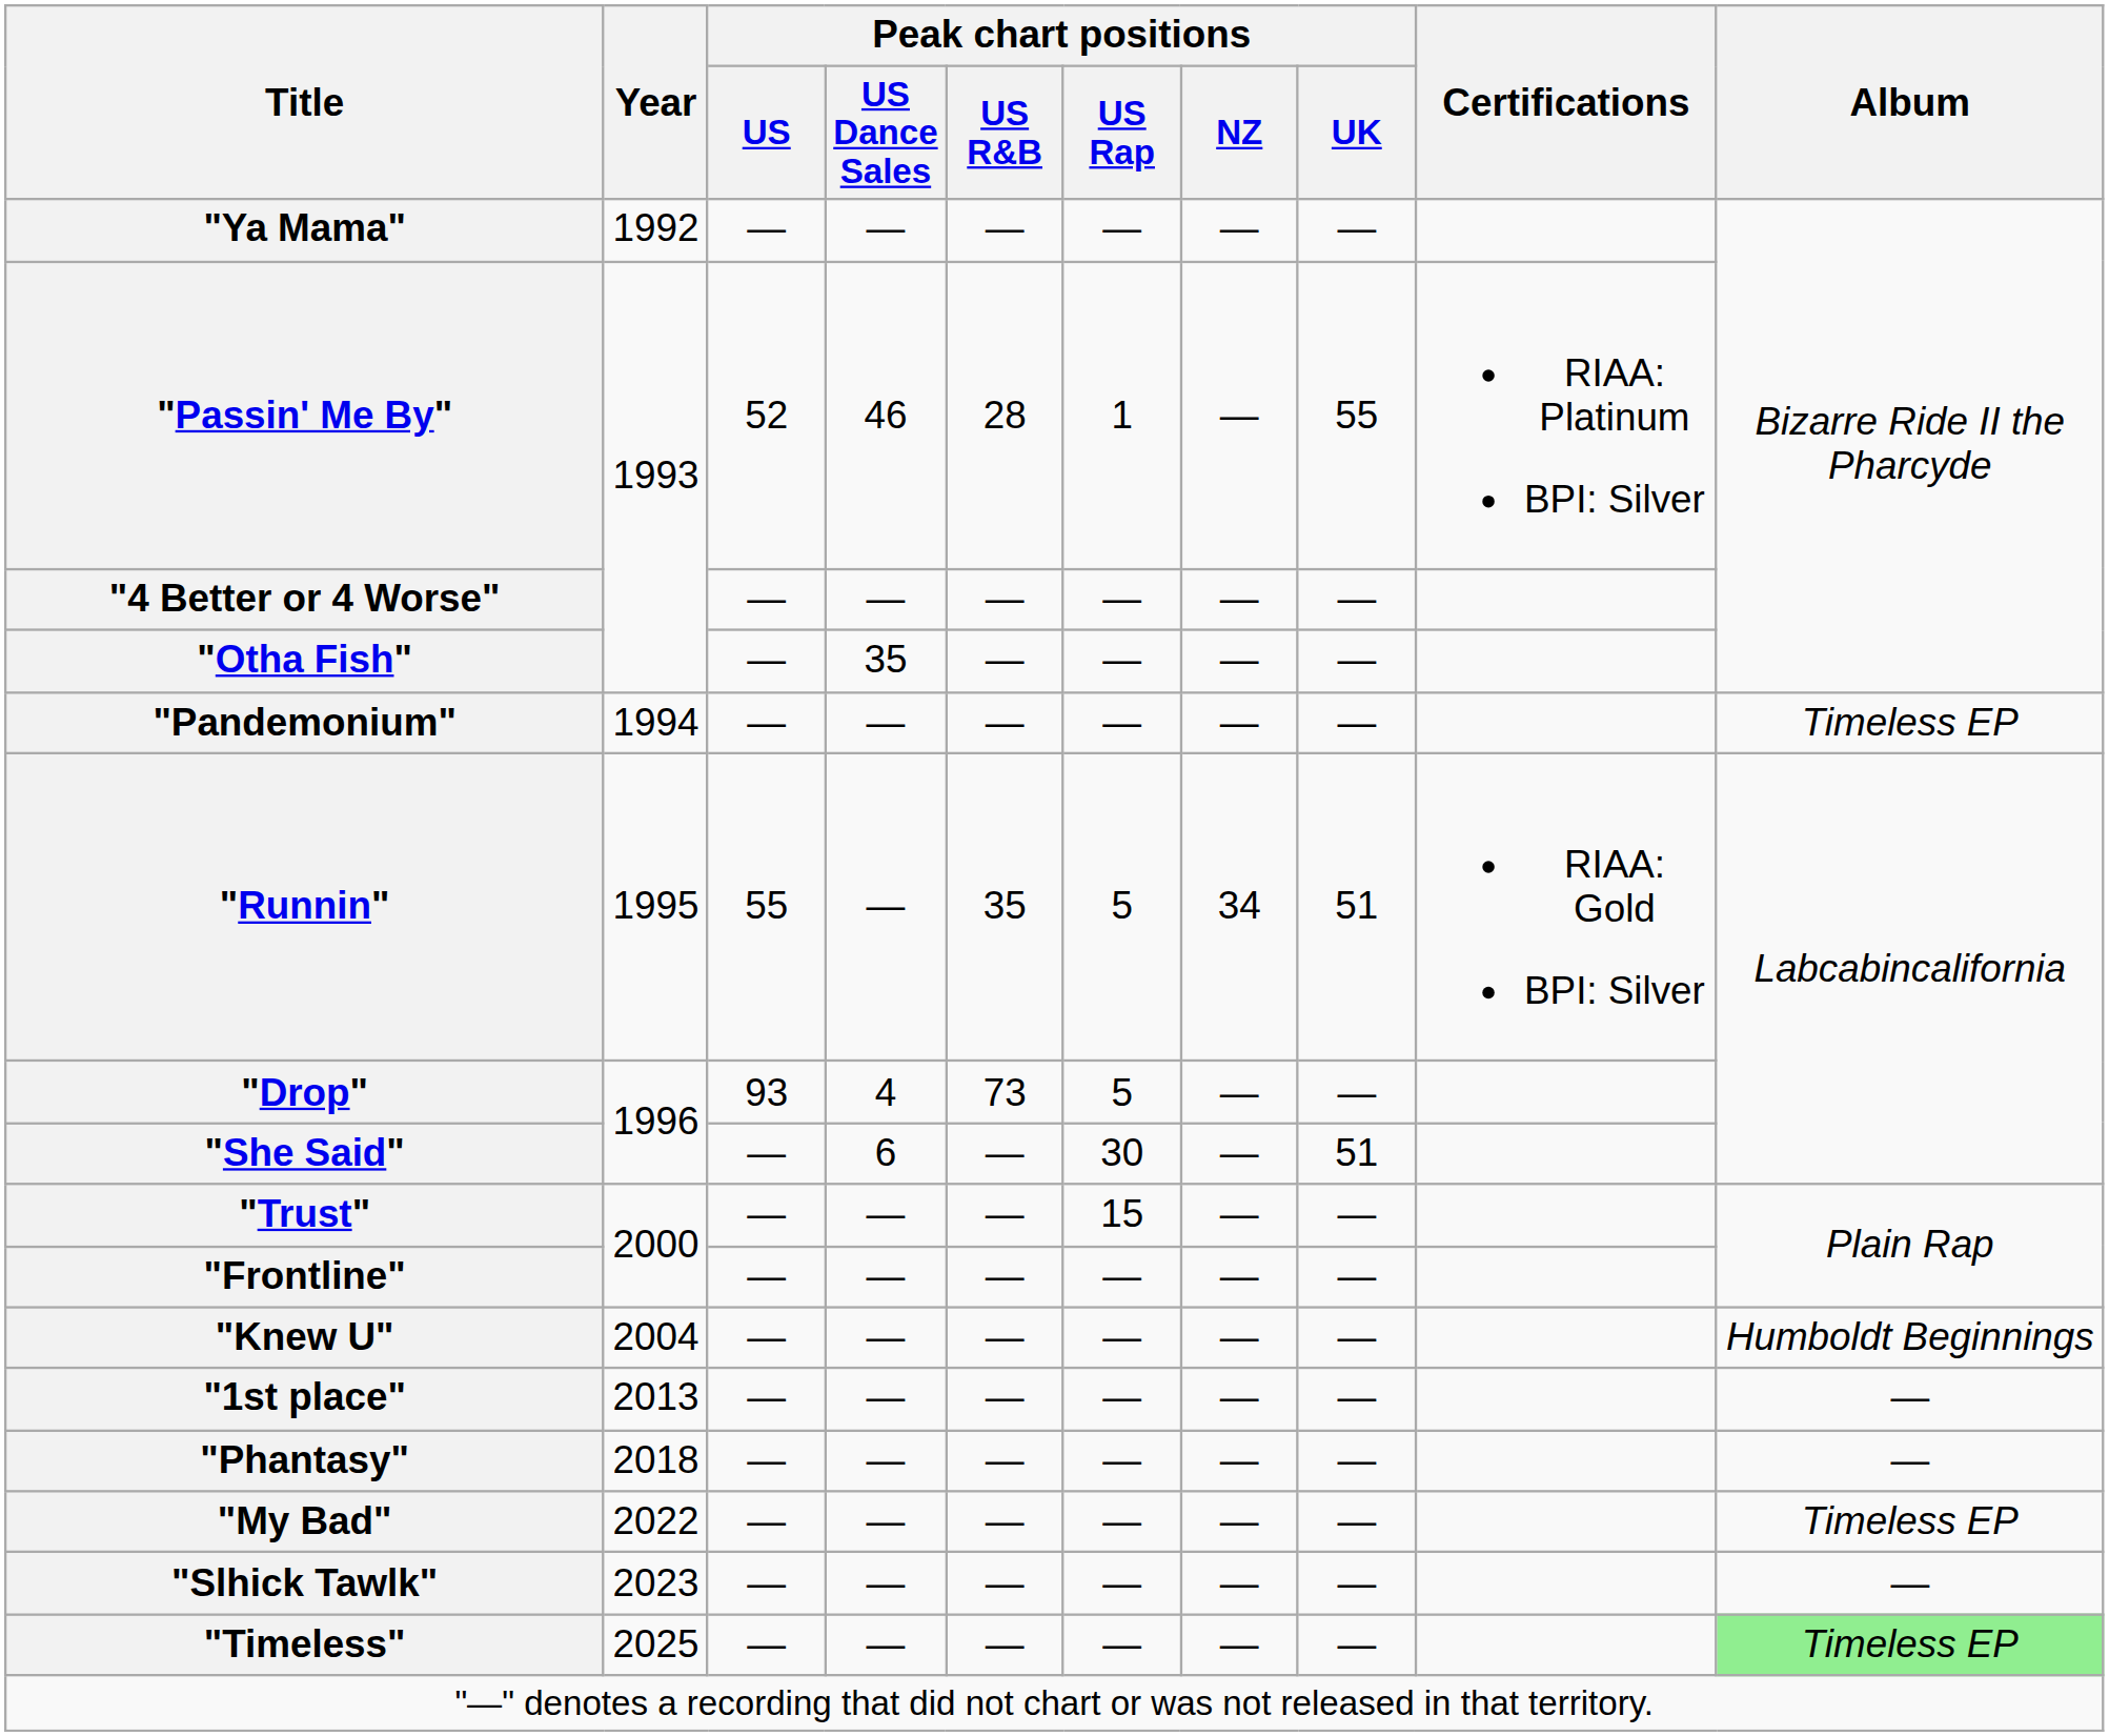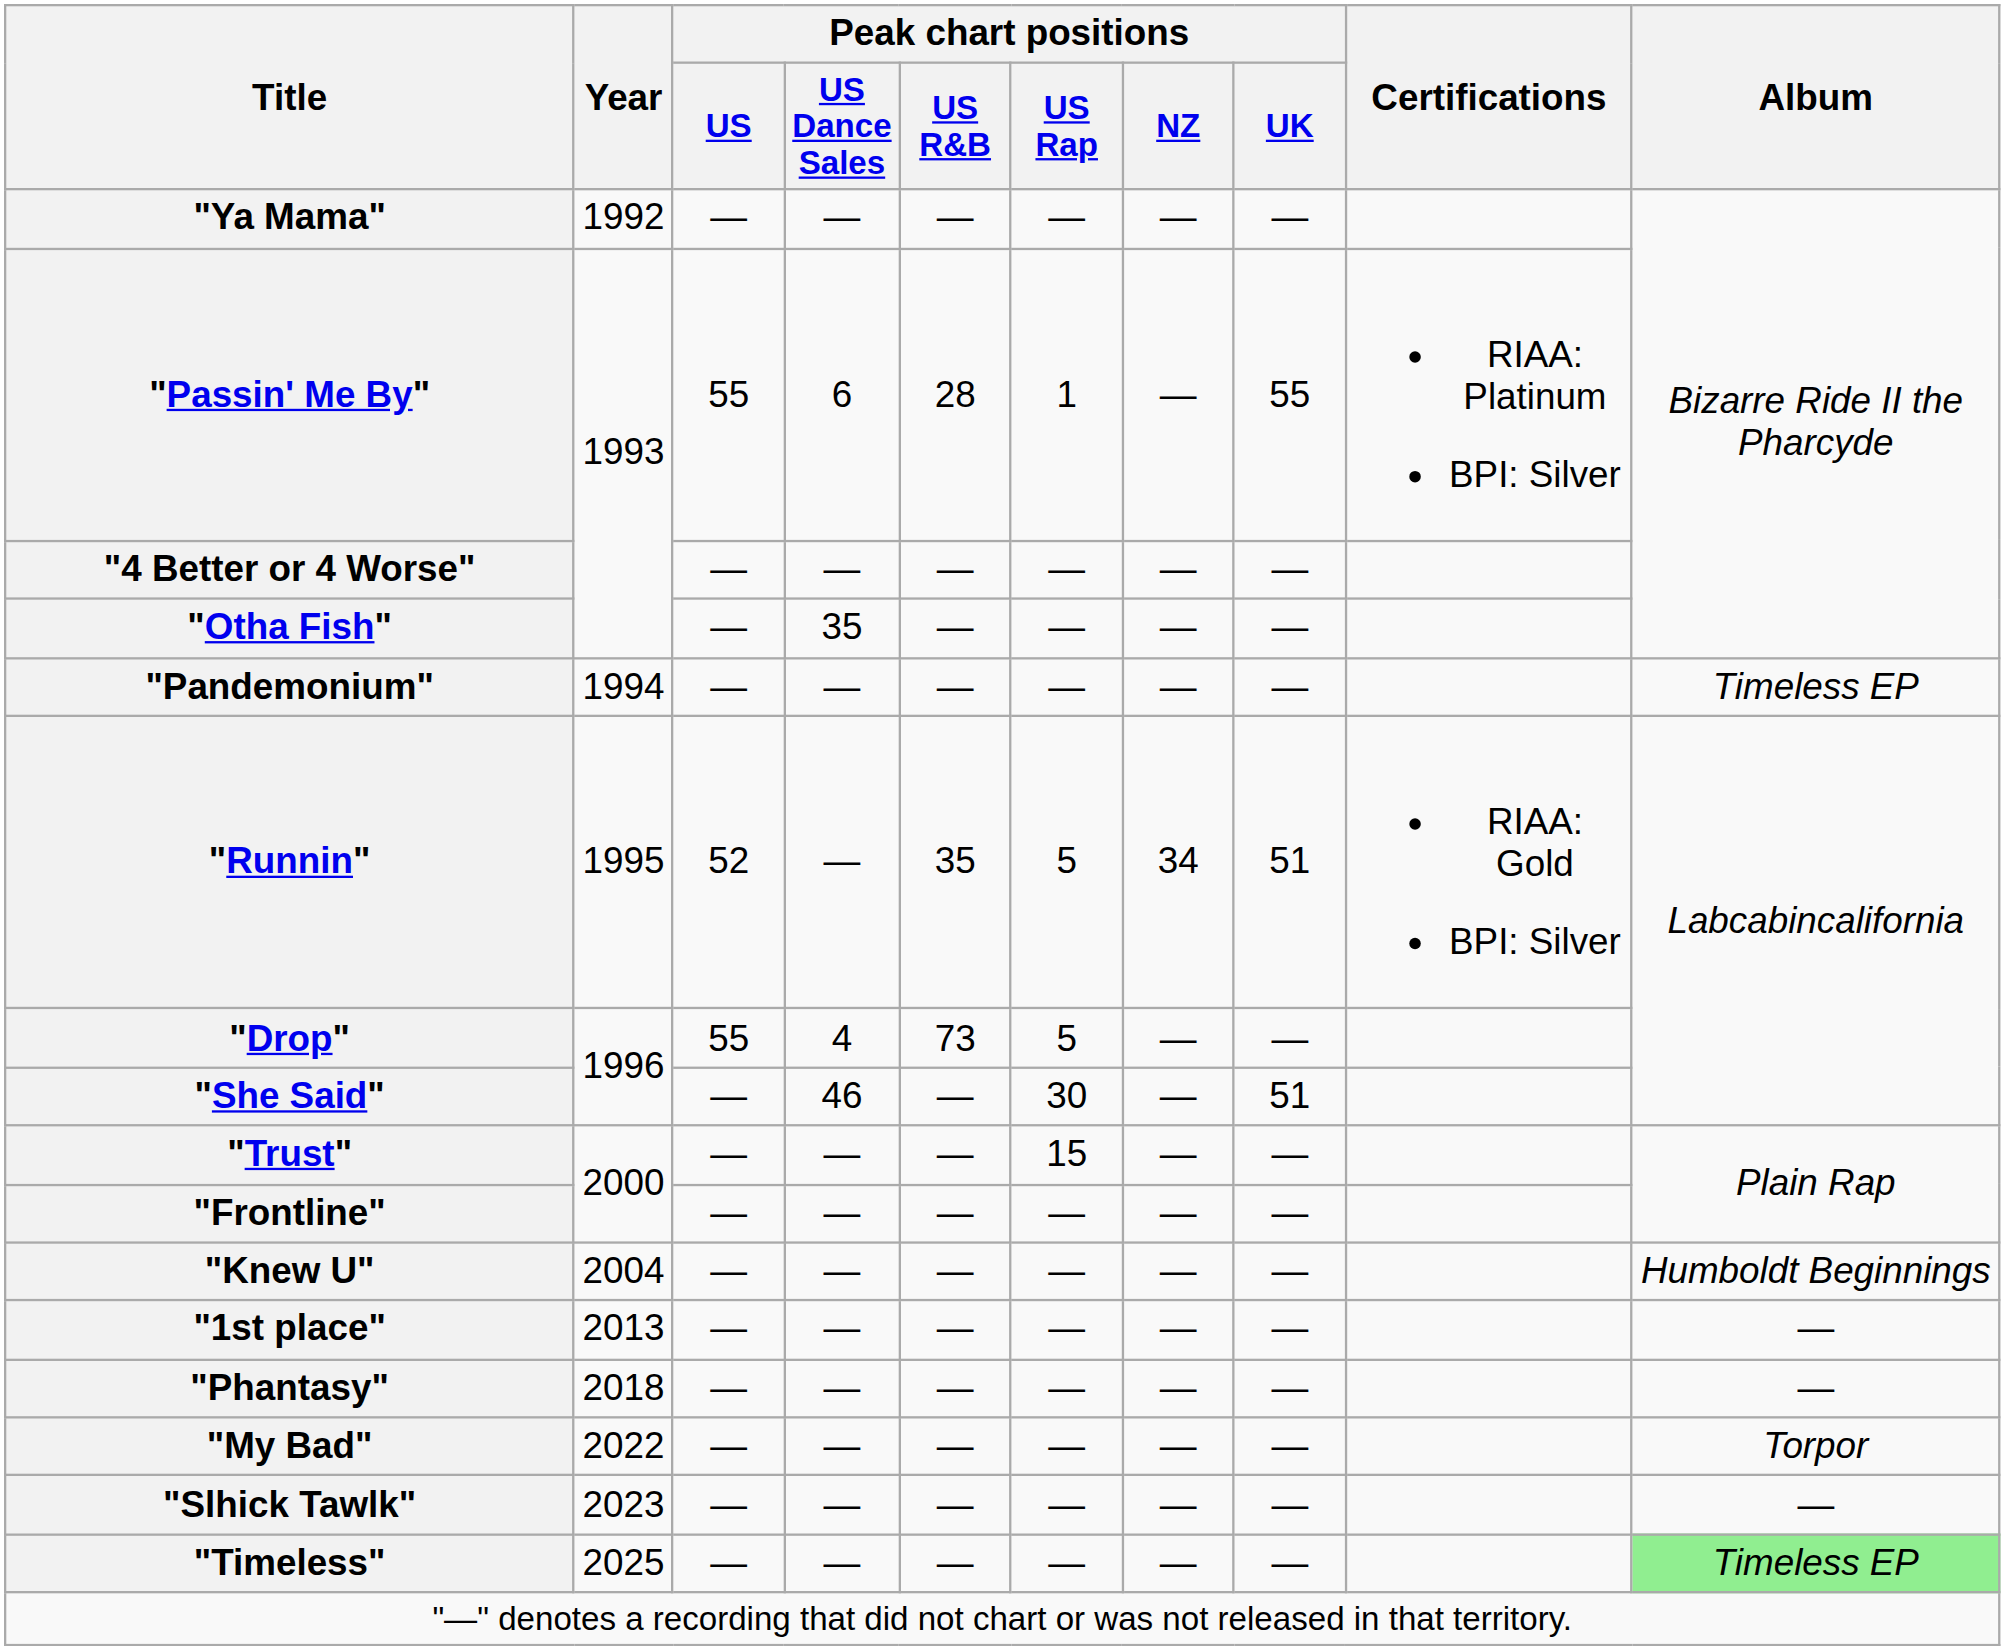 <table class="wikitable plainrowheaders" style="text-align:center;">
 <tr>
 <th scope="col" rowspan="2" style="width:15em;">Title</th>
 <th scope="col" rowspan="2">Year</th>
 <th scope="col" colspan="6">Peak chart positions</th>
 <th rowspan="2">Certifications</th>
 <th rowspan="2" scope="col">Album</th>
 </tr>
 <tr>
 <th scope="col" style="width:2.9em;font-size:90%;"><a href='#'>US</a><br></th>
 <th scope="col" style="width:2.9em;font-size:90%;"><a href='#'>US<br>Dance<br>Sales</a><br></th>
 <th scope="col" style="width:2.9em;font-size:90%;"><a href='#'>US<br>R&B</a><br></th>
 <th scope="col" style="width:2.9em;font-size:90%;"><a href='#'>US<br>Rap</a><br></th>
 <th scope="col" style="width:2.9em;font-size:90%;"><a href='#'>NZ</a><br></th>
 <th scope="col" style="width:2.9em;font-size:90%;"><a href='#'>UK</a><br></th>
 </tr>
 <tr>
 <th scope="row">"Ya Mama"</th>
 <td>1992</td>
 <td>—</td>
 <td>—</td>
 <td>—</td>
 <td>—</td>
 <td>—</td>
 <td>—</td>
 <td></td>
 <td rowspan="4"><em>Bizarre Ride II the Pharcyde</em></td>
 </tr>
 <tr>
 <th scope="row">"<a href='#'>Passin' Me By</a>"</th>
 <td rowspan="3">1993</td>
-<td>52</td>
-<td>46</td>
+<td>55</td>
+<td>6</td>
 <td>28</td>
 <td>1</td>
 <td>—</td>
 <td>55</td>
 <td><br><ul><li>RIAA: Platinum</li></ul><ul><li>BPI: Silver</li></ul></td>
 </tr>
 <tr>
 <th scope="row">"4 Better or 4 Worse"</th>
 <td>—</td>
 <td>—</td>
 <td>—</td>
 <td>—</td>
 <td>—</td>
 <td>—</td>
 <td></td>
 </tr>
 <tr>
 <th scope="row">"<a href='#'>Otha Fish</a>"</th>
 <td>—</td>
 <td>35</td>
 <td>—</td>
 <td>—</td>
 <td>—</td>
 <td>—</td>
 <td></td>
 </tr>
 <tr>
 <th>"Pandemonium"</th>
 <td>1994</td>
 <td>—</td>
 <td>—</td>
 <td>—</td>
 <td>—</td>
 <td>—</td>
 <td>—</td>
 <td></td>
 <td><em>Timeless EP</em></td>
 </tr>
 <tr>
 <th scope="row">"<a href='#'>Runnin</a>"</th>
 <td>1995</td>
-<td>55</td>
+<td>52</td>
 <td>—</td>
 <td>35</td>
 <td>5</td>
 <td>34</td>
 <td>51</td>
 <td><br><ul><li>RIAA: Gold</li></ul><ul><li>BPI: Silver</li></ul></td>
 <td rowspan="3"><em>Labcabincalifornia</em></td>
 </tr>
 <tr>
 <th scope="row">"<a href='#'>Drop</a>"</th>
 <td rowspan="2">1996</td>
-<td>93</td>
+<td>55</td>
 <td>4</td>
 <td>73</td>
 <td>5</td>
 <td>—</td>
 <td>—</td>
 <td></td>
 </tr>
 <tr>
 <th scope="row">"<a href='#'>She Said</a>"</th>
 <td>—</td>
-<td>6</td>
+<td>46</td>
 <td>—</td>
 <td>30</td>
 <td>—</td>
 <td>51</td>
 <td></td>
 </tr>
 <tr>
 <th scope="row">"<a href='#'>Trust</a>"</th>
 <td rowspan="2">2000</td>
 <td>—</td>
 <td>—</td>
 <td>—</td>
 <td>15</td>
 <td>—</td>
 <td>—</td>
 <td></td>
 <td rowspan="2"><em>Plain Rap</em></td>
 </tr>
 <tr>
 <th scope="row">"Frontline"</th>
 <td>—</td>
 <td>—</td>
 <td>—</td>
 <td>—</td>
 <td>—</td>
 <td>—</td>
 <td></td>
 </tr>
 <tr>
 <th scope="row">"Knew U"</th>
 <td>2004</td>
 <td>—</td>
 <td>—</td>
 <td>—</td>
 <td>—</td>
 <td>—</td>
 <td>—</td>
 <td></td>
 <td><em>Humboldt Beginnings</em></td>
 </tr>
 <tr>
 <th>"1st place"</th>
 <td>2013</td>
 <td>—</td>
 <td>—</td>
 <td>—</td>
 <td>—</td>
 <td>—</td>
 <td>—</td>
 <td></td>
 <td>—</td>
 </tr>
 <tr>
 <th>"Phantasy"</th>
 <td>2018</td>
 <td>—</td>
 <td>—</td>
 <td>—</td>
 <td>—</td>
 <td>—</td>
 <td>—</td>
 <td></td>
 <td>—</td>
 </tr>
 <tr>
 <th scope="row">"My Bad"</th>
 <td>2022</td>
 <td>—</td>
 <td>—</td>
 <td>—</td>
 <td>—</td>
 <td>—</td>
 <td>—</td>
 <td></td>
-<td><em>Timeless EP</em></td>
+<td><em>Torpor</em></td>
 </tr>
 <tr>
 <th>"Slhick Tawlk"</th>
 <td>2023</td>
 <td>—</td>
 <td>—</td>
 <td>—</td>
 <td>—</td>
 <td>—</td>
 <td>—</td>
 <td></td>
 <td>—</td>
 </tr>
 <tr>
 <th scope="row">"Timeless"</th>
 <td>2025</td>
 <td>—</td>
 <td>—</td>
 <td>—</td>
 <td>—</td>
 <td>—</td>
 <td>—</td>
 <td></td>
 <td style="background: lightgreen;"><em>Timeless EP</em></td>
 </tr>
 <tr>
 <td colspan="15" style="font-size:90%">"—" denotes a recording that did not chart or was not released in that territory.</td>
 </tr>
 </table>
